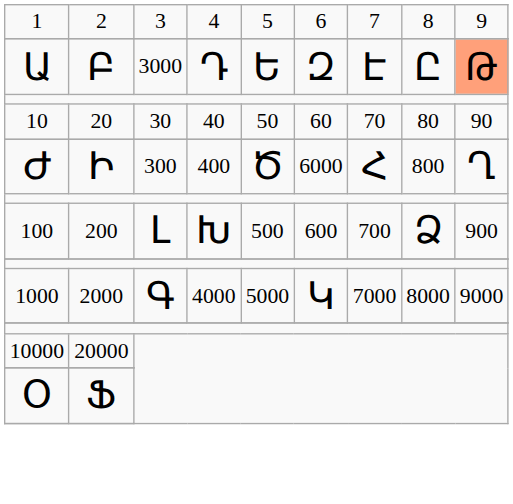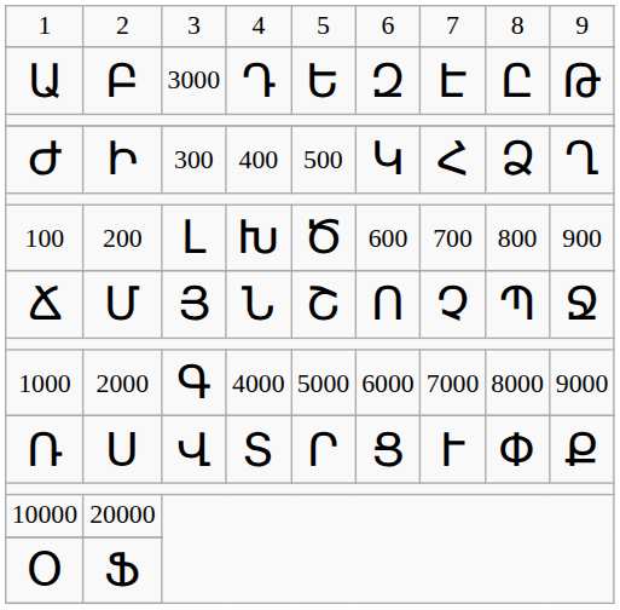 <table class=wikitable>
 <tr align=center>
 <td>1</td>
 <td>2</td>
 <td>3</td>
 <td>4</td>
 <td>5</td>
 <td>6</td>
 <td>7</td>
 <td>8</td>
 <td>9</td>
 </tr>
 <tr>
 </tr>
 <tr align=center>
 <td><big><big><big>Ա</big></big></big></td>
 <td><big><big><big>Բ</big></big></big></td>
 <td>3000</td>
 <td><big><big><big>Դ</big></big></big></td>
 <td><big><big><big>Ե</big></big></big></td>
 <td><big><big><big>Զ</big></big></big></td>
 <td><big><big><big>Է</big></big></big></td>
 <td><big><big><big>Ը</big></big></big></td>
-<td style="background: lightsalmon;"><big><big><big>Թ</big></big></big></td>
+<td><big><big><big>Թ</big></big></big></td>
 </tr>
 <tr>
 <td colspan="9"></td>
-</tr>
-<tr align=center>
-<td>10</td>
-<td>20</td>
-<td>30</td>
-<td>40</td>
-<td>50</td>
-<td>60</td>
-<td>70</td>
-<td>80</td>
-<td>90</td>
 </tr>
 <tr>
 </tr>
 <tr align=center>
 <td><big><big><big>Ժ</big></big></big></td>
 <td><big><big><big>Ի</big></big></big></td>
 <td>300</td>
 <td>400</td>
-<td><big><big><big>Ծ</big></big></big></td>
-<td>6000</td>
+<td>500</td>
+<td><big><big><big>Կ</big></big></big></td>
 <td><big><big><big>Հ</big></big></big></td>
-<td>800</td>
+<td><big><big><big>Ձ</big></big></big></td>
 <td><big><big><big>Ղ</big></big></big></td>
 </tr>
 <tr>
 <td colspan="9"></td>
 </tr>
 <tr align=center>
 <td>100</td>
 <td>200</td>
 <td><big><big><big>Լ</big></big></big></td>
 <td><big><big><big>Խ</big></big></big></td>
-<td>500</td>
+<td><big><big><big>Ծ</big></big></big></td>
 <td>600</td>
 <td>700</td>
-<td><big><big><big>Ձ</big></big></big></td>
+<td>800</td>
 <td>900</td>
 </tr>
 <tr>
+</tr>
+<tr align=center>
+<td><big><big><big>Ճ</big></big></big></td>
+<td><big><big><big>Մ</big></big></big></td>
+<td><big><big><big>Յ</big></big></big></td>
+<td><big><big><big>Ն</big></big></big></td>
+<td><big><big><big>Շ</big></big></big></td>
+<td><big><big><big>Ո</big></big></big></td>
+<td><big><big><big>Չ</big></big></big></td>
+<td><big><big><big>Պ</big></big></big></td>
+<td><big><big><big>Ջ</big></big></big></td>
 </tr>
 <tr>
 <td colspan="9"></td>
 </tr>
 <tr align=center>
 <td>1000</td>
 <td>2000</td>
 <td><big><big><big>Գ</big></big></big></td>
 <td>4000</td>
 <td>5000</td>
-<td><big><big><big>Կ</big></big></big></td>
+<td>6000</td>
 <td>7000</td>
 <td>8000</td>
 <td>9000</td>
 </tr>
 <tr>
+</tr>
+<tr align=center>
+<td><big><big><big>Ռ</big></big></big></td>
+<td><big><big><big>Ս</big></big></big></td>
+<td><big><big><big>Վ</big></big></big></td>
+<td><big><big><big>Տ</big></big></big></td>
+<td><big><big><big>Ր</big></big></big></td>
+<td><big><big><big>Ց</big></big></big></td>
+<td><big><big><big>Ւ</big></big></big></td>
+<td><big><big><big>Փ</big></big></big></td>
+<td><big><big><big>Ք</big></big></big></td>
 </tr>
 <tr>
 <td colspan="9"></td>
 </tr>
 <tr align=center>
 <td>10000</td>
 <td>20000</td>
 </tr>
 <tr>
 </tr>
 <tr align=center>
 <td><big><big><big>Օ</big></big></big></td>
 <td><big><big><big>Ֆ</big></big></big></td>
 </tr>
 <tr>
 </tr>
 </table>
